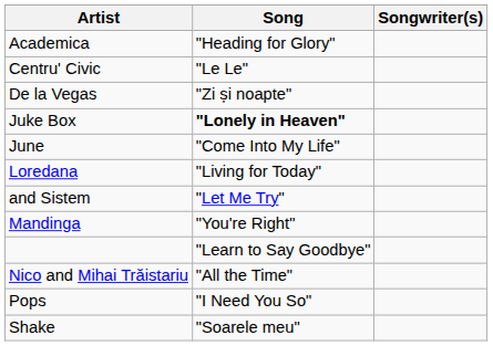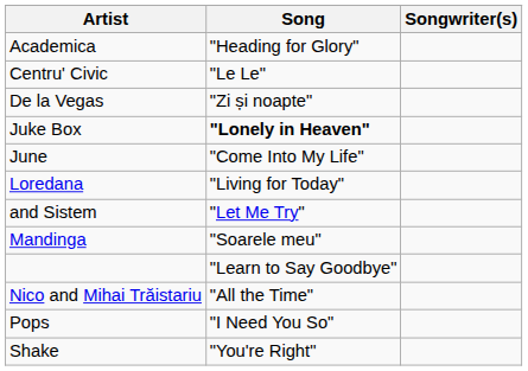 <table class="wikitable sortable plainrowheaders" style="margin: 1em auto 1em auto; text-align:left;">
 <tr>
 </tr>
 <tr>
 <th scope="col">Artist</th>
 <th scope="col">Song</th>
 <th>Songwriter(s)</th>
 </tr>
 <tr>
 <td scope="row">Academica</td>
 <td>"Heading for Glory"</td>
 <td></td>
 </tr>
 <tr>
 <td scope="row">Centru' Civic</td>
 <td>"Le Le"</td>
 <td></td>
 </tr>
 <tr>
 <td scope="row">De la Vegas</td>
 <td>"Zi și noapte"</td>
 <td></td>
 </tr>
 <tr>
 <td scope="row">Juke Box</td>
 <td><strong>"Lonely in Heaven"</strong></td>
 <td></td>
 </tr>
 <tr>
 <td scope="row">June</td>
 <td>"Come Into My Life"</td>
 <td></td>
 </tr>
 <tr>
 <td scope="row"><a href='#'>Loredana</a></td>
 <td>"Living for Today"</td>
 <td></td>
 </tr>
 <tr>
 <td scope="row"> and Sistem</td>
 <td>"<a href='#'>Let Me Try</a>"</td>
 <td></td>
 </tr>
 <tr>
 <td scope="row"><a href='#'>Mandinga</a></td>
-<td>"You're Right"</td>
+<td>"Soarele meu"</td>
 <td></td>
 </tr>
 <tr>
 <td scope="row"></td>
 <td>"Learn to Say Goodbye"</td>
 <td></td>
 </tr>
 <tr>
 <td scope="row"><a href='#'>Nico</a> and <a href='#'>Mihai Trăistariu</a></td>
 <td>"All the Time"</td>
 <td></td>
 </tr>
 <tr>
 <td scope="row">Pops</td>
 <td>"I Need You So"</td>
 <td></td>
 </tr>
 <tr>
 <td scope="row">Shake</td>
-<td>"Soarele meu"</td>
+<td>"You're Right"</td>
 <td></td>
 </tr>
 </table>
